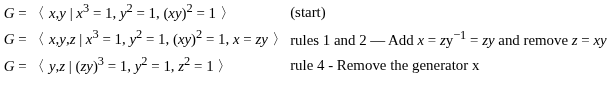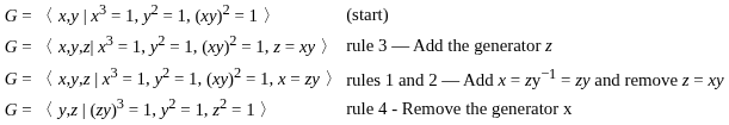 <table>
 <tr>
 <td><em>G</em> = 〈 <em>x</em>,<em>y</em> | <em>x</em><sup>3</sup> = 1, <em>y</em><sup>2</sup> = 1, (<em>xy</em>)<sup>2</sup> = 1 〉</td>
 <td>(start)</td>
+</tr>
+<tr>
+<td><em>G</em> = 〈 <em>x</em>,<em>y</em>,<em>z</em>| <em>x</em><sup>3</sup> = 1, <em>y</em><sup>2</sup> = 1, (<em>xy</em>)<sup>2</sup> = 1, <em>z</em> = <em>xy</em> 〉</td>
+<td>rule 3 — Add the generator <em>z</em></td>
 </tr>
 <tr>
 <td><em>G</em> = 〈 <em>x</em>,<em>y</em>,<em>z</em> | <em>x</em><sup>3</sup> = 1, <em>y</em><sup>2</sup> = 1, (<em>xy</em>)<sup>2</sup> = 1, <em>x</em> = <em>zy</em> 〉</td>
 <td>rules 1 and 2 — Add <em>x</em> = <em>z</em>y<sup>−1</sup> = <em>zy</em> and remove <em>z</em> = <em>xy</em></td>
 </tr>
 <tr>
 <td><em>G</em> = 〈 <em>y</em>,<em>z</em> | (<em>zy</em>)<sup>3</sup> = 1, <em>y</em><sup>2</sup> = 1, <em>z</em><sup>2</sup> = 1 〉</td>
 <td>rule 4 - Remove the generator x</td>
 </tr>
 </table>
